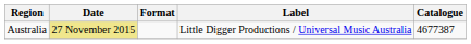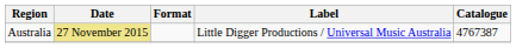 <table class="wikitable plainrowheaders">
 <tr>
 <th scope="col">Region</th>
 <th scope="col">Date</th>
 <th scope="col">Format</th>
 <th scope="col">Label</th>
 <th scope="col">Catalogue</th>
 </tr>
 <tr>
 <td>Australia</td>
 <td style="background: khaki;">27 November 2015</td>
 <td></td>
 <td>Little Digger Productions / <a href='#'>Universal Music Australia</a></td>
-<td>4677387</td>
+<td>4767387</td>
 </tr>
 <tr>
 </tr>
 </table>
